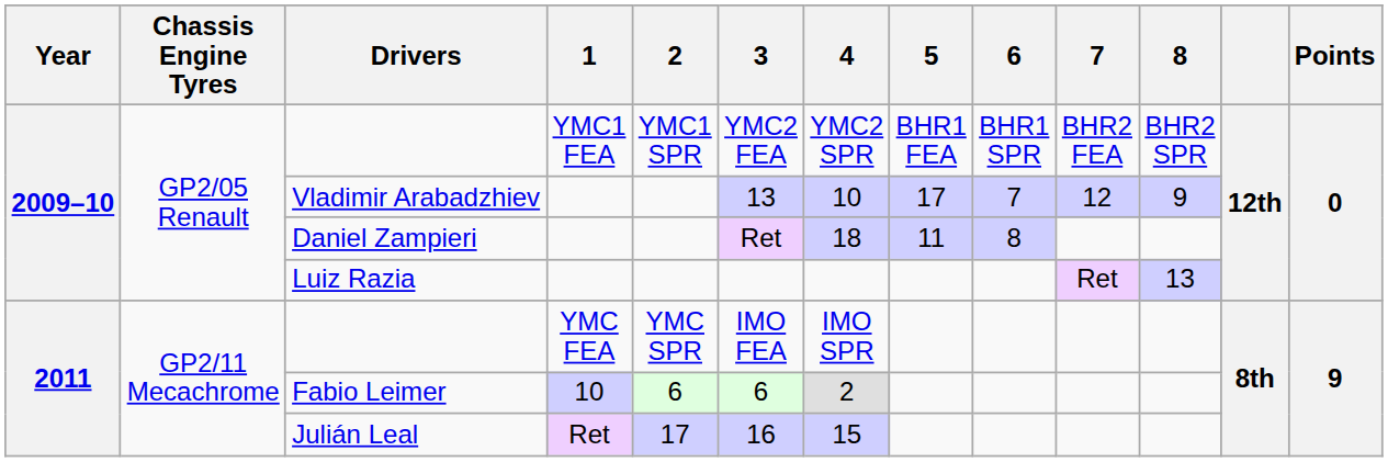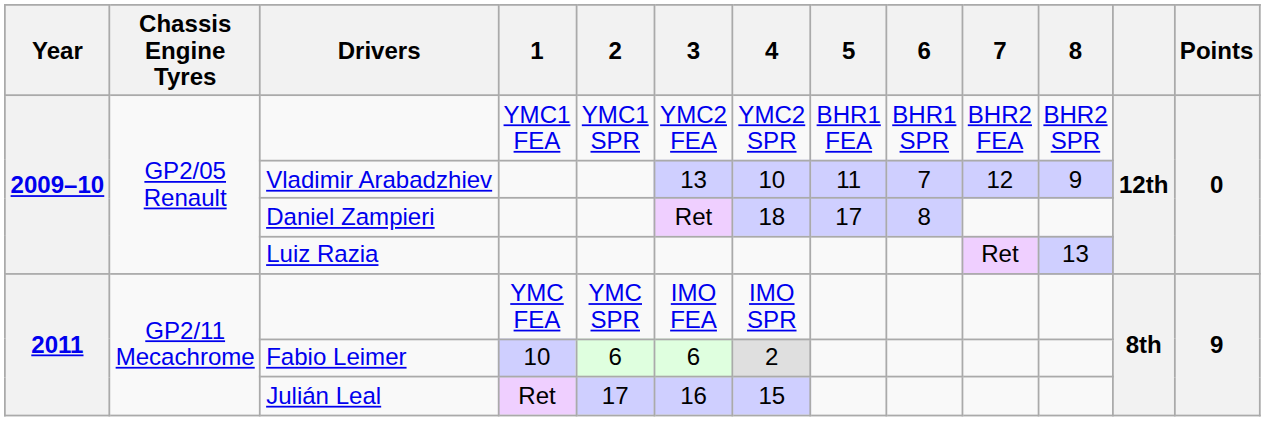 <table class="wikitable" style="text-align:center; font-size:85%;">
 <tr>
 <th>Year</th>
 <th>Chassis<br>Engine<br>Tyres</th>
 <th>Drivers</th>
 <th>1</th>
 <th>2</th>
 <th>3</th>
 <th>4</th>
 <th>5</th>
 <th>6</th>
 <th>7</th>
 <th>8</th>
 <th></th>
 <th>Points</th>
 </tr>
 <tr>
 <th rowspan=4><a href='#'>2009–10</a></th>
 <td rowspan=4><a href='#'>GP2/05</a><br><a href='#'>Renault</a><br></td>
 <td></td>
 <td><a href='#'>YMC1<br>FEA</a></td>
 <td><a href='#'>YMC1<br>SPR</a></td>
 <td><a href='#'>YMC2<br>FEA</a></td>
 <td><a href='#'>YMC2<br>SPR</a></td>
 <td><a href='#'>BHR1<br>FEA</a></td>
 <td><a href='#'>BHR1<br>SPR</a></td>
 <td><a href='#'>BHR2<br>FEA</a></td>
 <td><a href='#'>BHR2<br>SPR</a></td>
 <th rowspan=4>12th</th>
 <th rowspan=4>0</th>
 </tr>
 <tr>
 <td align=left> <a href='#'>Vladimir Arabadzhiev</a></td>
 <td></td>
 <td></td>
 <td bgcolor="#CFCFFF">13</td>
 <td bgcolor="#CFCFFF">10</td>
-<td bgcolor="#CFCFFF">17</td>
+<td bgcolor="#CFCFFF">11</td>
 <td bgcolor="#CFCFFF">7</td>
 <td bgcolor="#CFCFFF">12</td>
 <td bgcolor="#CFCFFF">9</td>
 </tr>
 <tr>
 <td align=left> <a href='#'>Daniel Zampieri</a></td>
 <td></td>
 <td></td>
 <td bgcolor="#EFCFFF">Ret</td>
 <td bgcolor="#CFCFFF">18</td>
-<td bgcolor="#CFCFFF">11</td>
+<td bgcolor="#CFCFFF">17</td>
 <td bgcolor="#CFCFFF">8</td>
 <td></td>
 <td></td>
 </tr>
 <tr>
 <td align=left> <a href='#'>Luiz Razia</a></td>
 <td></td>
 <td></td>
 <td></td>
 <td></td>
 <td></td>
 <td></td>
 <td bgcolor="#EFCFFF">Ret</td>
 <td bgcolor="#CFCFFF">13</td>
 </tr>
 <tr>
 <th rowspan=3><a href='#'>2011</a></th>
 <td rowspan=3><a href='#'>GP2/11</a><br><a href='#'>Mecachrome</a><br></td>
 <td></td>
 <td><a href='#'>YMC<br>FEA</a></td>
 <td><a href='#'>YMC<br>SPR</a></td>
 <td><a href='#'>IMO<br>FEA</a></td>
 <td><a href='#'>IMO<br>SPR</a></td>
 <td></td>
 <td></td>
 <td></td>
 <td></td>
 <th rowspan=3>8th</th>
 <th rowspan=3>9</th>
 </tr>
 <tr>
 <td align=left> <a href='#'>Fabio Leimer</a></td>
 <td bgcolor="#CFCFFF">10</td>
 <td bgcolor="#DFFFDF">6</td>
 <td bgcolor="#DFFFDF">6</td>
 <td bgcolor="#DFDFDF">2</td>
 <td></td>
 <td></td>
 <td></td>
 <td></td>
 </tr>
 <tr>
 <td align=left> <a href='#'>Julián Leal</a></td>
 <td bgcolor="#EFCFFF">Ret</td>
 <td bgcolor="#CFCFFF">17</td>
 <td bgcolor="#CFCFFF">16</td>
 <td bgcolor="#CFCFFF">15</td>
 <td></td>
 <td></td>
 <td></td>
 <td></td>
 </tr>
 </table>
